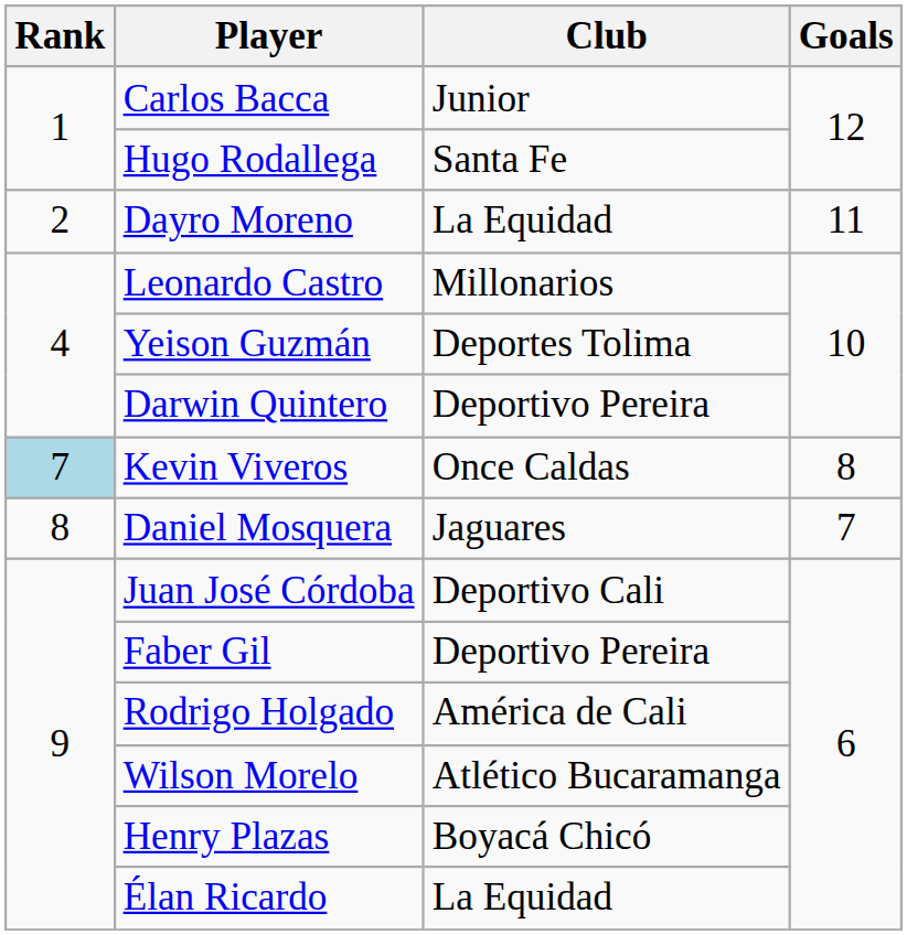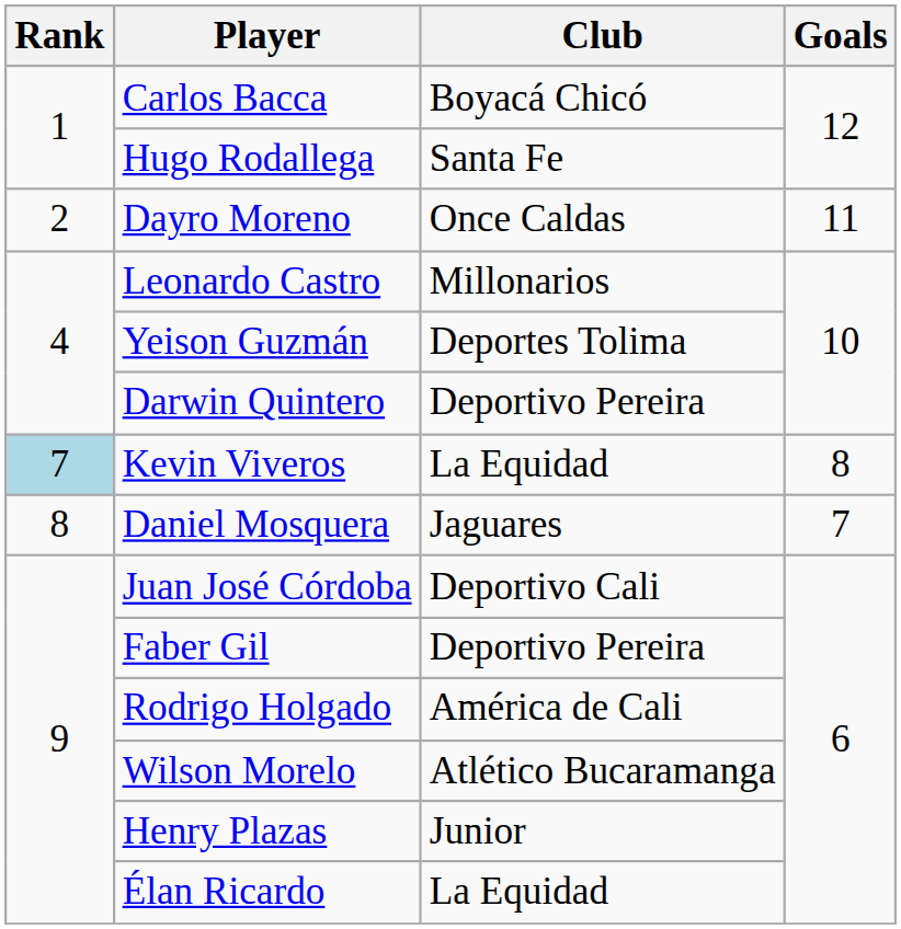 <table class="wikitable" border="1">
 <tr>
 <th>Rank</th>
 <th>Player</th>
 <th>Club</th>
 <th>Goals</th>
 </tr>
 <tr>
 <td rowspan=2 align=center>1</td>
 <td> <a href='#'>Carlos Bacca</a></td>
-<td>Junior</td>
+<td>Boyacá Chicó</td>
 <td rowspan=2 align=center>12</td>
 </tr>
 <tr>
 <td> <a href='#'>Hugo Rodallega</a></td>
 <td>Santa Fe</td>
 </tr>
 <tr>
 <td align=center>2</td>
 <td> <a href='#'>Dayro Moreno</a></td>
-<td>La Equidad</td>
+<td>Once Caldas</td>
 <td align=center>11</td>
 </tr>
 <tr>
 <td rowspan=3 align=center>4</td>
 <td> <a href='#'>Leonardo Castro</a></td>
 <td>Millonarios</td>
 <td rowspan=3 align=center>10</td>
 </tr>
 <tr>
 <td> <a href='#'>Yeison Guzmán</a></td>
 <td>Deportes Tolima</td>
 </tr>
 <tr>
 <td> <a href='#'>Darwin Quintero</a></td>
 <td>Deportivo Pereira</td>
 </tr>
 <tr>
 <td align=center style="background: lightblue;">7</td>
 <td> <a href='#'>Kevin Viveros</a></td>
-<td>Once Caldas</td>
+<td>La Equidad</td>
 <td align=center>8</td>
 </tr>
 <tr>
 <td align=center>8</td>
 <td> <a href='#'>Daniel Mosquera</a></td>
 <td>Jaguares</td>
 <td align=center>7</td>
 </tr>
 <tr>
 <td rowspan=6 align=center>9</td>
 <td> <a href='#'>Juan José Córdoba</a></td>
 <td>Deportivo Cali</td>
 <td rowspan=6 align=center>6</td>
 </tr>
 <tr>
 <td> <a href='#'>Faber Gil</a></td>
 <td>Deportivo Pereira</td>
 </tr>
 <tr>
 <td> <a href='#'>Rodrigo Holgado</a></td>
 <td>América de Cali</td>
 </tr>
 <tr>
 <td> <a href='#'>Wilson Morelo</a></td>
 <td>Atlético Bucaramanga</td>
 </tr>
 <tr>
 <td> <a href='#'>Henry Plazas</a></td>
-<td>Boyacá Chicó</td>
+<td>Junior</td>
 </tr>
 <tr>
 <td> <a href='#'>Élan Ricardo</a></td>
 <td>La Equidad</td>
 </tr>
 </table>
